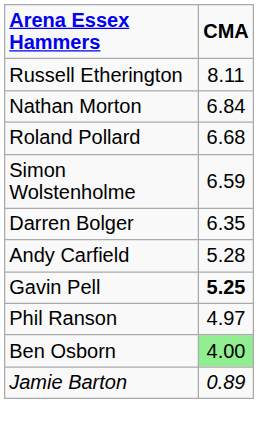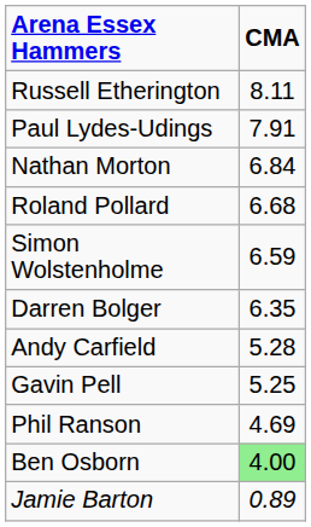 <table class=wikitable width="200">
 <tr>
 <td><strong><a href='#'>Arena Essex Hammers</a></strong></td>
 <td align="center"><strong>CMA</strong></td>
 </tr>
 <tr>
 <td>Russell Etherington</td>
 <td align="center">8.11</td>
+</tr>
+<tr>
+<td>Paul Lydes-Udings</td>
+<td align="center">7.91</td>
 </tr>
 <tr>
 <td>Nathan Morton</td>
 <td align="center">6.84</td>
 </tr>
 <tr>
 <td>Roland Pollard</td>
 <td align="center">6.68</td>
 </tr>
 <tr>
 <td>Simon Wolstenholme</td>
 <td align="center">6.59</td>
 </tr>
 <tr>
 <td>Darren Bolger</td>
 <td align="center">6.35</td>
 </tr>
 <tr>
 <td>Andy Carfield</td>
 <td align="center">5.28</td>
 </tr>
 <tr>
 <td>Gavin Pell</td>
-<td align="center"><strong>5.25</strong></td>
+<td align="center">5.25</td>
 </tr>
 <tr>
 <td>Phil Ranson</td>
-<td align="center">4.97</td>
+<td align="center">4.69</td>
 </tr>
 <tr>
 <td>Ben Osborn</td>
 <td align="center" style="background: lightgreen;">4.00</td>
 </tr>
 <tr>
 <td><em>Jamie Barton</em></td>
 <td align="center"><em>0.89</em></td>
 </tr>
 </table>
